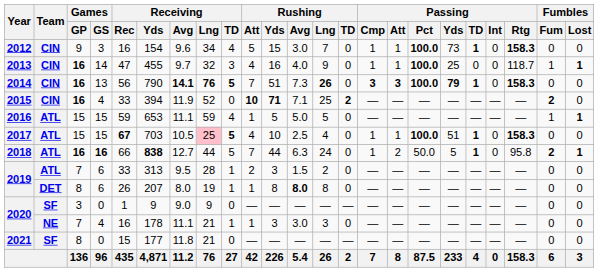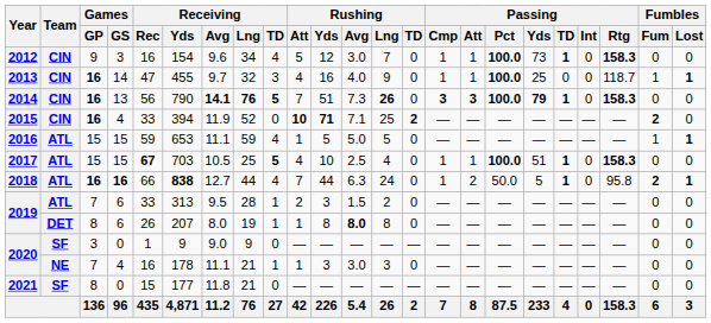 <table class="wikitable" style="text-align:center;">
 <tr>
 <th rowspan="2">Year</th>
 <th rowspan="2">Team</th>
 <th colspan="2">Games</th>
 <th colspan="5">Receiving</th>
 <th colspan="5">Rushing</th>
 <th colspan="7">Passing</th>
 <th colspan="2">Fumbles</th>
 </tr>
 <tr>
 <th>GP</th>
 <th>GS</th>
 <th>Rec</th>
 <th>Yds</th>
 <th>Avg</th>
 <th>Lng</th>
 <th>TD</th>
 <th>Att</th>
 <th>Yds</th>
 <th>Avg</th>
 <th>Lng</th>
 <th>TD</th>
 <th>Cmp</th>
 <th>Att</th>
 <th>Pct</th>
 <th>Yds</th>
 <th>TD</th>
 <th>Int</th>
 <th>Rtg</th>
 <th>Fum</th>
 <th>Lost</th>
 </tr>
 <tr>
 <th><a href='#'>2012</a></th>
 <th><a href='#'>CIN</a></th>
 <td>9</td>
 <td>3</td>
 <td>16</td>
 <td>154</td>
 <td>9.6</td>
 <td>34</td>
 <td>4</td>
 <td>5</td>
-<td>15</td>
+<td>12</td>
 <td>3.0</td>
 <td>7</td>
 <td>0</td>
 <td>1</td>
 <td>1</td>
 <td><strong>100.0</strong></td>
 <td>73</td>
 <td><strong>1</strong></td>
 <td>0</td>
 <td><strong>158.3</strong></td>
 <td>0</td>
 <td>0</td>
 </tr>
 <tr>
 <th><a href='#'>2013</a></th>
 <th><a href='#'>CIN</a></th>
 <td><strong>16</strong></td>
 <td>14</td>
 <td>47</td>
 <td>455</td>
 <td>9.7</td>
 <td>32</td>
 <td>3</td>
 <td>4</td>
 <td>16</td>
 <td>4.0</td>
 <td>9</td>
 <td>0</td>
 <td>1</td>
 <td>1</td>
 <td><strong>100.0</strong></td>
 <td>25</td>
 <td>0</td>
 <td>0</td>
 <td>118.7</td>
 <td>1</td>
 <td><strong>1</strong></td>
 </tr>
 <tr>
 <th><a href='#'>2014</a></th>
 <th><a href='#'>CIN</a></th>
 <td><strong>16</strong></td>
 <td>13</td>
 <td>56</td>
 <td>790</td>
 <td><strong>14.1</strong></td>
 <td><strong>76</strong></td>
 <td><strong>5</strong></td>
 <td>7</td>
 <td>51</td>
 <td>7.3</td>
 <td><strong>26</strong></td>
 <td>0</td>
 <td><strong>3</strong></td>
 <td><strong>3</strong></td>
 <td><strong>100.0</strong></td>
 <td><strong>79</strong></td>
 <td><strong>1</strong></td>
 <td>0</td>
 <td><strong>158.3</strong></td>
 <td>0</td>
 <td>0</td>
 </tr>
 <tr>
 <th><a href='#'>2015</a></th>
 <th><a href='#'>CIN</a></th>
 <td><strong>16</strong></td>
 <td>4</td>
 <td>33</td>
 <td>394</td>
 <td>11.9</td>
 <td>52</td>
 <td>0</td>
 <td><strong>10</strong></td>
 <td><strong>71</strong></td>
 <td>7.1</td>
 <td>25</td>
 <td><strong>2</strong></td>
 <td>—</td>
 <td>—</td>
 <td>—</td>
 <td>—</td>
 <td>—</td>
 <td>—</td>
 <td>—</td>
 <td><strong>2</strong></td>
 <td>0</td>
 </tr>
 <tr>
 <th><a href='#'>2016</a></th>
 <th><a href='#'>ATL</a></th>
 <td>15</td>
 <td>15</td>
 <td>59</td>
 <td>653</td>
 <td>11.1</td>
 <td>59</td>
 <td>4</td>
 <td>1</td>
 <td>5</td>
 <td>5.0</td>
 <td>5</td>
 <td>0</td>
 <td>—</td>
 <td>—</td>
 <td>—</td>
 <td>—</td>
 <td>—</td>
 <td>—</td>
 <td>—</td>
 <td>1</td>
 <td><strong>1</strong></td>
 </tr>
 <tr>
 <th><a href='#'>2017</a></th>
 <th><a href='#'>ATL</a></th>
 <td>15</td>
 <td>15</td>
 <td><strong>67</strong></td>
 <td>703</td>
 <td>10.5</td>
-<td style="background: pink;">25</td>
+<td>25</td>
 <td><strong>5</strong></td>
 <td>4</td>
 <td>10</td>
 <td>2.5</td>
 <td>4</td>
 <td>0</td>
 <td>1</td>
 <td>1</td>
 <td><strong>100.0</strong></td>
 <td>51</td>
 <td><strong>1</strong></td>
 <td>0</td>
 <td><strong>158.3</strong></td>
 <td>0</td>
 <td>0</td>
 </tr>
 <tr>
 <th><a href='#'>2018</a></th>
 <th><a href='#'>ATL</a></th>
 <td><strong>16</strong></td>
 <td><strong>16</strong></td>
 <td>66</td>
 <td><strong>838</strong></td>
 <td>12.7</td>
 <td>44</td>
-<td>5</td>
+<td>4</td>
 <td>7</td>
 <td>44</td>
 <td>6.3</td>
 <td>24</td>
 <td>0</td>
 <td>1</td>
 <td>2</td>
 <td>50.0</td>
 <td>5</td>
 <td><strong>1</strong></td>
 <td>0</td>
 <td>95.8</td>
 <td><strong>2</strong></td>
 <td><strong>1</strong></td>
 </tr>
 <tr>
 <th rowspan="2"><a href='#'>2019</a></th>
 <th><a href='#'>ATL</a></th>
 <td>7</td>
 <td>6</td>
 <td>33</td>
 <td>313</td>
 <td>9.5</td>
 <td>28</td>
 <td>1</td>
 <td>2</td>
 <td>3</td>
 <td>1.5</td>
 <td>2</td>
 <td>0</td>
 <td>—</td>
 <td>—</td>
 <td>—</td>
 <td>—</td>
 <td>—</td>
 <td>—</td>
 <td>—</td>
 <td>0</td>
 <td>0</td>
 </tr>
 <tr>
 <th><a href='#'>DET</a></th>
 <td>8</td>
 <td>6</td>
 <td>26</td>
 <td>207</td>
 <td>8.0</td>
 <td>19</td>
 <td>1</td>
 <td>1</td>
 <td>8</td>
 <td><strong>8.0</strong></td>
 <td>8</td>
 <td>0</td>
 <td>—</td>
 <td>—</td>
 <td>—</td>
 <td>—</td>
 <td>—</td>
 <td>—</td>
 <td>—</td>
 <td>0</td>
 <td>0</td>
 </tr>
 <tr>
 <th rowspan="2"><a href='#'>2020</a></th>
 <th><a href='#'>SF</a></th>
 <td>3</td>
 <td>0</td>
 <td>1</td>
 <td>9</td>
 <td>9.0</td>
 <td>9</td>
 <td>0</td>
 <td>—</td>
 <td>—</td>
 <td>—</td>
 <td>—</td>
 <td>—</td>
 <td>—</td>
 <td>—</td>
 <td>—</td>
 <td>—</td>
 <td>—</td>
 <td>—</td>
 <td>—</td>
 <td>0</td>
 <td>0</td>
 </tr>
 <tr>
 <th><a href='#'>NE</a></th>
 <td>7</td>
 <td>4</td>
 <td>16</td>
 <td>178</td>
 <td>11.1</td>
 <td>21</td>
 <td>1</td>
 <td>1</td>
 <td>3</td>
 <td>3.0</td>
 <td>3</td>
 <td>0</td>
 <td>—</td>
 <td>—</td>
 <td>—</td>
 <td>—</td>
 <td>—</td>
 <td>—</td>
 <td>—</td>
 <td>0</td>
 <td>0</td>
 </tr>
 <tr>
 <th><a href='#'>2021</a></th>
 <th><a href='#'>SF</a></th>
 <td>8</td>
 <td>0</td>
 <td>15</td>
 <td>177</td>
 <td>11.8</td>
 <td>21</td>
 <td>0</td>
 <td>—</td>
 <td>—</td>
 <td>—</td>
 <td>—</td>
 <td>—</td>
 <td>—</td>
 <td>—</td>
 <td>—</td>
 <td>—</td>
 <td>—</td>
 <td>—</td>
 <td>—</td>
 <td>0</td>
 <td>0</td>
 </tr>
 <tr>
 <th colspan="2"></th>
 <th>136</th>
 <th>96</th>
 <th>435</th>
 <th>4,871</th>
 <th>11.2</th>
 <th>76</th>
 <th>27</th>
 <th>42</th>
 <th>226</th>
 <th>5.4</th>
 <th>26</th>
 <th>2</th>
 <th>7</th>
 <th>8</th>
 <th>87.5</th>
 <th>233</th>
 <th>4</th>
 <th>0</th>
 <th>158.3</th>
 <th>6</th>
 <th>3</th>
 </tr>
 </table>
